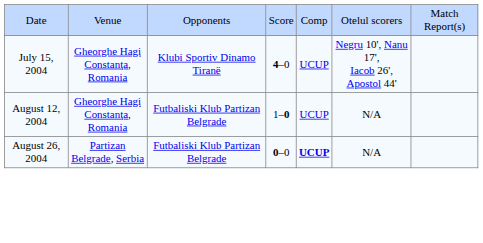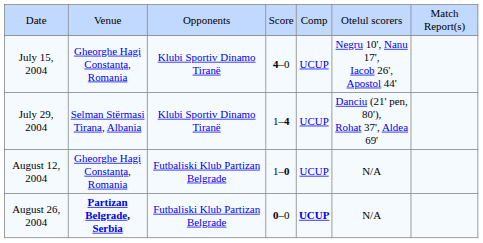 <table border=1 style="border-collapse:collapse; font-size:90%;" cellpadding=3 cellspacing=0 width=100%>
 <tr bgcolor=#C1D8FF align=center>
 <td>Date</td>
 <td>Venue</td>
 <td>Opponents</td>
 <td>Score</td>
 <td>Comp</td>
 <td>Otelul scorers</td>
 <td>Match Report(s)</td>
 </tr>
 <tr align=center bgcolor=#F5FAFF>
 <td>July 15, 2004</td>
 <td><a href='#'>Gheorghe Hagi</a><br><a href='#'>Constanţa</a>, <a href='#'>Romania</a></td>
 <td><a href='#'>Klubi Sportiv Dinamo Tiranë</a></td>
 <td><strong>4</strong>–0</td>
 <td><a href='#'>UCUP</a></td>
 <td><a href='#'>Negru</a> 10', <a href='#'>Nanu</a> 17',<br> <a href='#'>Iacob</a> 26', <a href='#'>Apostol</a> 44'</td>
 <td></td>
 </tr>
 <tr align=center bgcolor=#F5FAFF>
+<td>July 29, 2004</td>
+<td><a href='#'>Selman Stërmasi</a><br><a href='#'>Tirana</a>, <a href='#'>Albania</a></td>
+<td><a href='#'>Klubi Sportiv Dinamo Tiranë</a></td>
+<td>1–<strong>4</strong></td>
+<td><a href='#'>UCUP</a></td>
+<td><a href='#'>Danciu</a> (21' pen, 80'),<br> <a href='#'>Rohat</a> 37', <a href='#'>Aldea</a> 69'</td>
+<td></td>
+</tr>
+<tr align=center bgcolor=#F5FAFF>
 <td>August 12, 2004</td>
 <td><a href='#'>Gheorghe Hagi</a><br><a href='#'>Constanţa</a>, <a href='#'>Romania</a></td>
 <td><a href='#'>Futbaliski Klub Partizan Belgrade</a></td>
 <td>1–<strong>0</strong></td>
 <td><a href='#'>UCUP</a></td>
 <td>N/A</td>
 <td></td>
 </tr>
 <tr align=center bgcolor=#F5FAFF>
 <td>August 26, 2004</td>
-<td><a href='#'>Partizan</a><br><a href='#'>Belgrade</a>, <a href='#'>Serbia</a></td>
+<td><strong><a href='#'>Partizan</a><br><a href='#'>Belgrade</a>, <a href='#'>Serbia</a></strong></td>
 <td><a href='#'>Futbaliski Klub Partizan Belgrade</a></td>
 <td><strong>0</strong>–0</td>
 <td><strong><a href='#'>UCUP</a></strong></td>
 <td>N/A</td>
 <td></td>
 </tr>
 </table>
